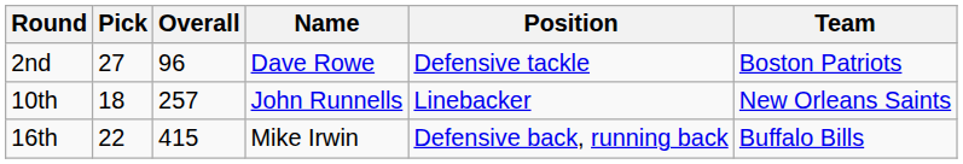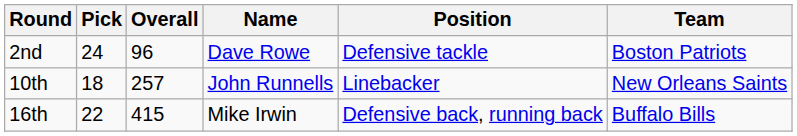 <table class="wikitable">
 <tr>
 <th>Round</th>
 <th>Pick</th>
 <th>Overall</th>
 <th>Name</th>
 <th>Position</th>
 <th>Team</th>
 </tr>
 <tr>
 <td>2nd</td>
-<td>27</td>
+<td>24</td>
 <td>96</td>
 <td><a href='#'>Dave Rowe</a></td>
 <td><a href='#'>Defensive tackle</a></td>
 <td><a href='#'>Boston Patriots</a></td>
 </tr>
 <tr>
 <td>10th</td>
 <td>18</td>
 <td>257</td>
 <td><a href='#'>John Runnells</a></td>
 <td><a href='#'>Linebacker</a></td>
 <td><a href='#'>New Orleans Saints</a></td>
 </tr>
 <tr>
 <td>16th</td>
 <td>22</td>
 <td>415</td>
 <td>Mike Irwin</td>
 <td><a href='#'>Defensive back</a>, <a href='#'>running back</a></td>
 <td><a href='#'>Buffalo Bills</a></td>
 </tr>
 </table>
